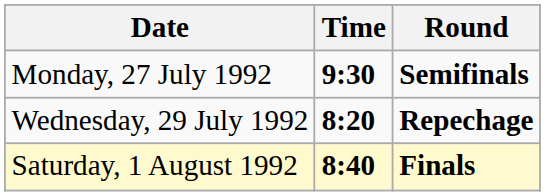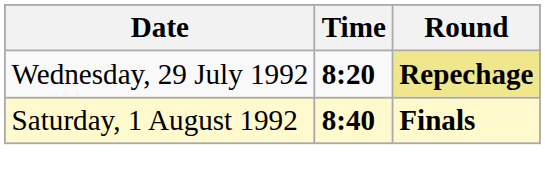 <table class="wikitable">
 <tr>
 <th>Date</th>
 <th>Time</th>
 <th>Round</th>
 </tr>
 <tr>
-<td>Monday, 27 July 1992</td>
-<td><strong>9:30</strong></td>
-<td><strong>Semifinals</strong></td>
-</tr>
-<tr>
 <td>Wednesday, 29 July 1992</td>
 <td><strong>8:20</strong></td>
-<td><strong>Repechage</strong></td>
+<td style="background: khaki;"><strong>Repechage</strong></td>
 </tr>
 <tr style=background:lemonchiffon>
 <td>Saturday, 1 August 1992</td>
 <td><strong>8:40</strong></td>
 <td><strong>Finals</strong></td>
 </tr>
 </table>
